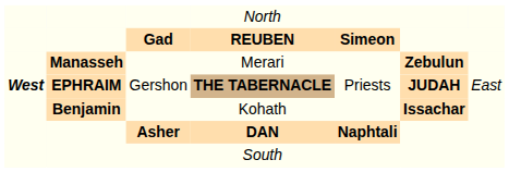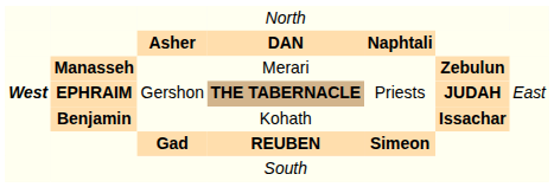 <table class="wikitable" align=right style="text-align:center; border:1px white;">
 <tr>
 <td style="border:1px white; background:Ivory;"></td>
 <td style="border:1px white; background:Ivory;"></td>
 <td style="border:1px white; background:Ivory;"></td>
 <td style="border:1px white; background:Ivory;"><em>North</em></td>
 <td style="border:1px white; background:Ivory;"></td>
 <td style="border:1px white; background:Ivory;"></td>
 <td style="border:1px white; background:Ivory;"></td>
 </tr>
-<tr style="border:1px white; background:Ivory;" |>
+<tr style="border:1px white; background:Ivory;">
 <td style="border:1px white; background:Ivory;"></td>
 <td style="border:1px white; background:Ivory;"></td>
-<td style="border:1px white; background:Navajowhite;"><strong>Gad</strong></td>
-<td style="border:1px white; background:Navajowhite;"><strong>REUBEN</strong></td>
-<td style="border:1px white; background:Navajowhite;"><strong>Simeon</strong></td>
+<td style="border:1px white; background:Navajowhite;"><strong>Asher</strong></td>
+<td style="border:1px white; background:Navajowhite;"><strong>DAN</strong></td>
+<td style="border:1px white; background:Navajowhite;"><strong>Naphtali</strong></td>
 <td style="border:1px white; background:Ivory;"></td>
 <td style="border:1px white; background:Ivory;"></td>
 </tr>
 <tr style="border:1px white; background:Ivory;" |>
 <td style="border:1px white; background:Ivory;"></td>
 <td style="border:1px white; background:Navajowhite;"><strong>Manasseh</strong></td>
 <td style="border:1px white; background:Ivory;"></td>
 <td style="border:1px white; background:Ivory;">Merari</td>
 <td style="border:1px white; background:Ivory;"></td>
 <td style="border:1px white; background:Navajowhite;"><strong>Zebulun</strong></td>
 <td style="border:1px white; background:Ivory;"></td>
 </tr>
 <tr style="border:1px white; background:Ivory;" |>
 <td style="border:1px white; background:Ivory;"><strong><em>West</em></strong></td>
 <td style="border:1px white; background:Navajowhite;"><strong>EPHRAIM</strong></td>
 <td style="border:1px white; background:Ivory;">Gershon</td>
 <td style="border:1px white; background:tan;"><strong>THE TABERNACLE</strong></td>
 <td style="border:1px white; background:Ivory;">Priests</td>
 <td style="border:1px white; background:Navajowhite;"><strong>JUDAH</strong></td>
 <td style="border:1px white; background:Ivory;"><em>East</em></td>
 </tr>
 <tr style="border:1px white; background:Ivory;" |>
 <td style="border:1px white; background:Ivory;"></td>
 <td style="border:1px white; background:Navajowhite;"><strong>Benjamin</strong></td>
 <td style="border:1px white; background:Ivory;"></td>
 <td style="border:1px white; background:Ivory;">Kohath</td>
 <td style="border:1px white; background:Ivory;"></td>
 <td style="border:1px white; background:Navajowhite;"><strong>Issachar</strong></td>
 <td style="border:1px white; background:Ivory;"></td>
 </tr>
-<tr style="border:1px white; background:Ivory;">
+<tr style="border:1px white; background:Ivory;" |>
 <td style="border:1px white; background:Ivory;"></td>
 <td style="border:1px white; background:Ivory;"></td>
-<td style="border:1px white; background:Navajowhite;"><strong>Asher</strong></td>
-<td style="border:1px white; background:Navajowhite;"><strong>DAN</strong></td>
-<td style="border:1px white; background:Navajowhite;"><strong>Naphtali</strong></td>
+<td style="border:1px white; background:Navajowhite;"><strong>Gad</strong></td>
+<td style="border:1px white; background:Navajowhite;"><strong>REUBEN</strong></td>
+<td style="border:1px white; background:Navajowhite;"><strong>Simeon</strong></td>
 <td style="border:1px white; background:Ivory;"></td>
 <td style="border:1px white; background:Ivory;"></td>
 </tr>
 <tr style="border:1px white; background:Ivory;" |>
 <td style="border:1px white; background:Ivory;"></td>
 <td style="border:1px white; background:Ivory;"></td>
 <td style="border:1px white; background:Ivory;"></td>
 <td style="border:1px white; background:Ivory;"><em>South</em></td>
 <td style="border:1px white; background:Ivory;"></td>
 <td style="border:1px white; background:Ivory;"></td>
 <td style="border:1px white; background:Ivory;"></td>
 </tr>
 </table>
